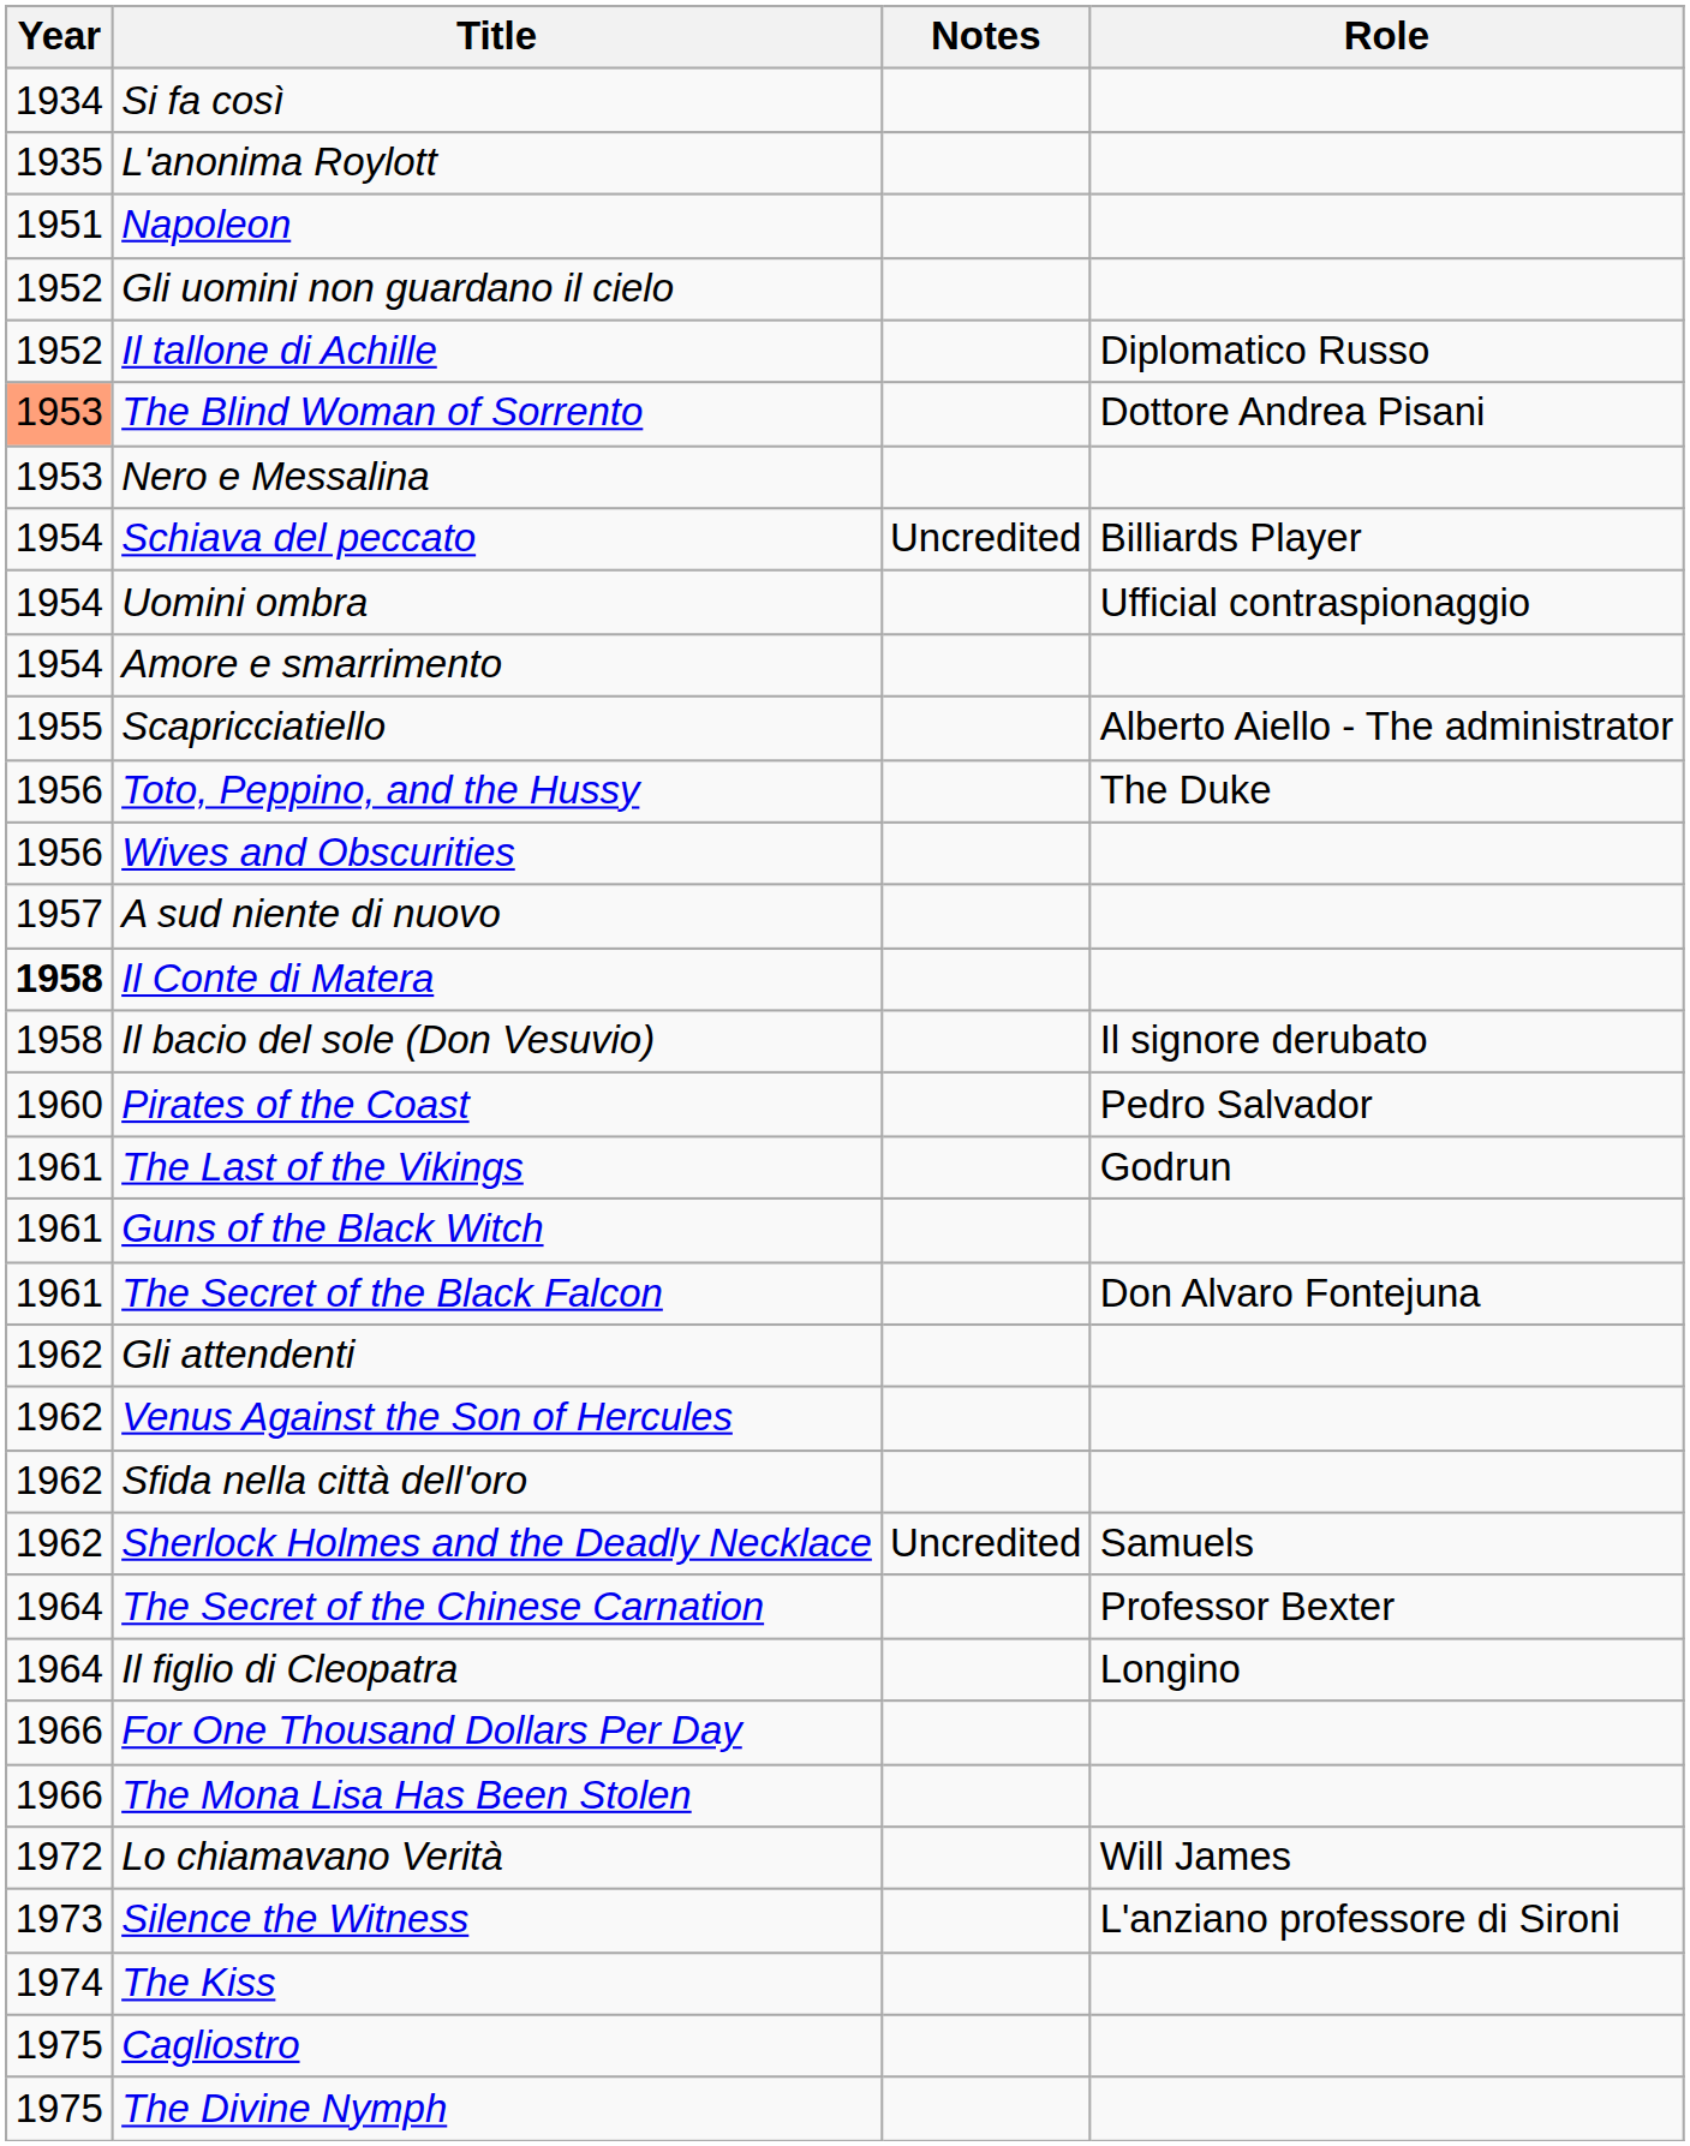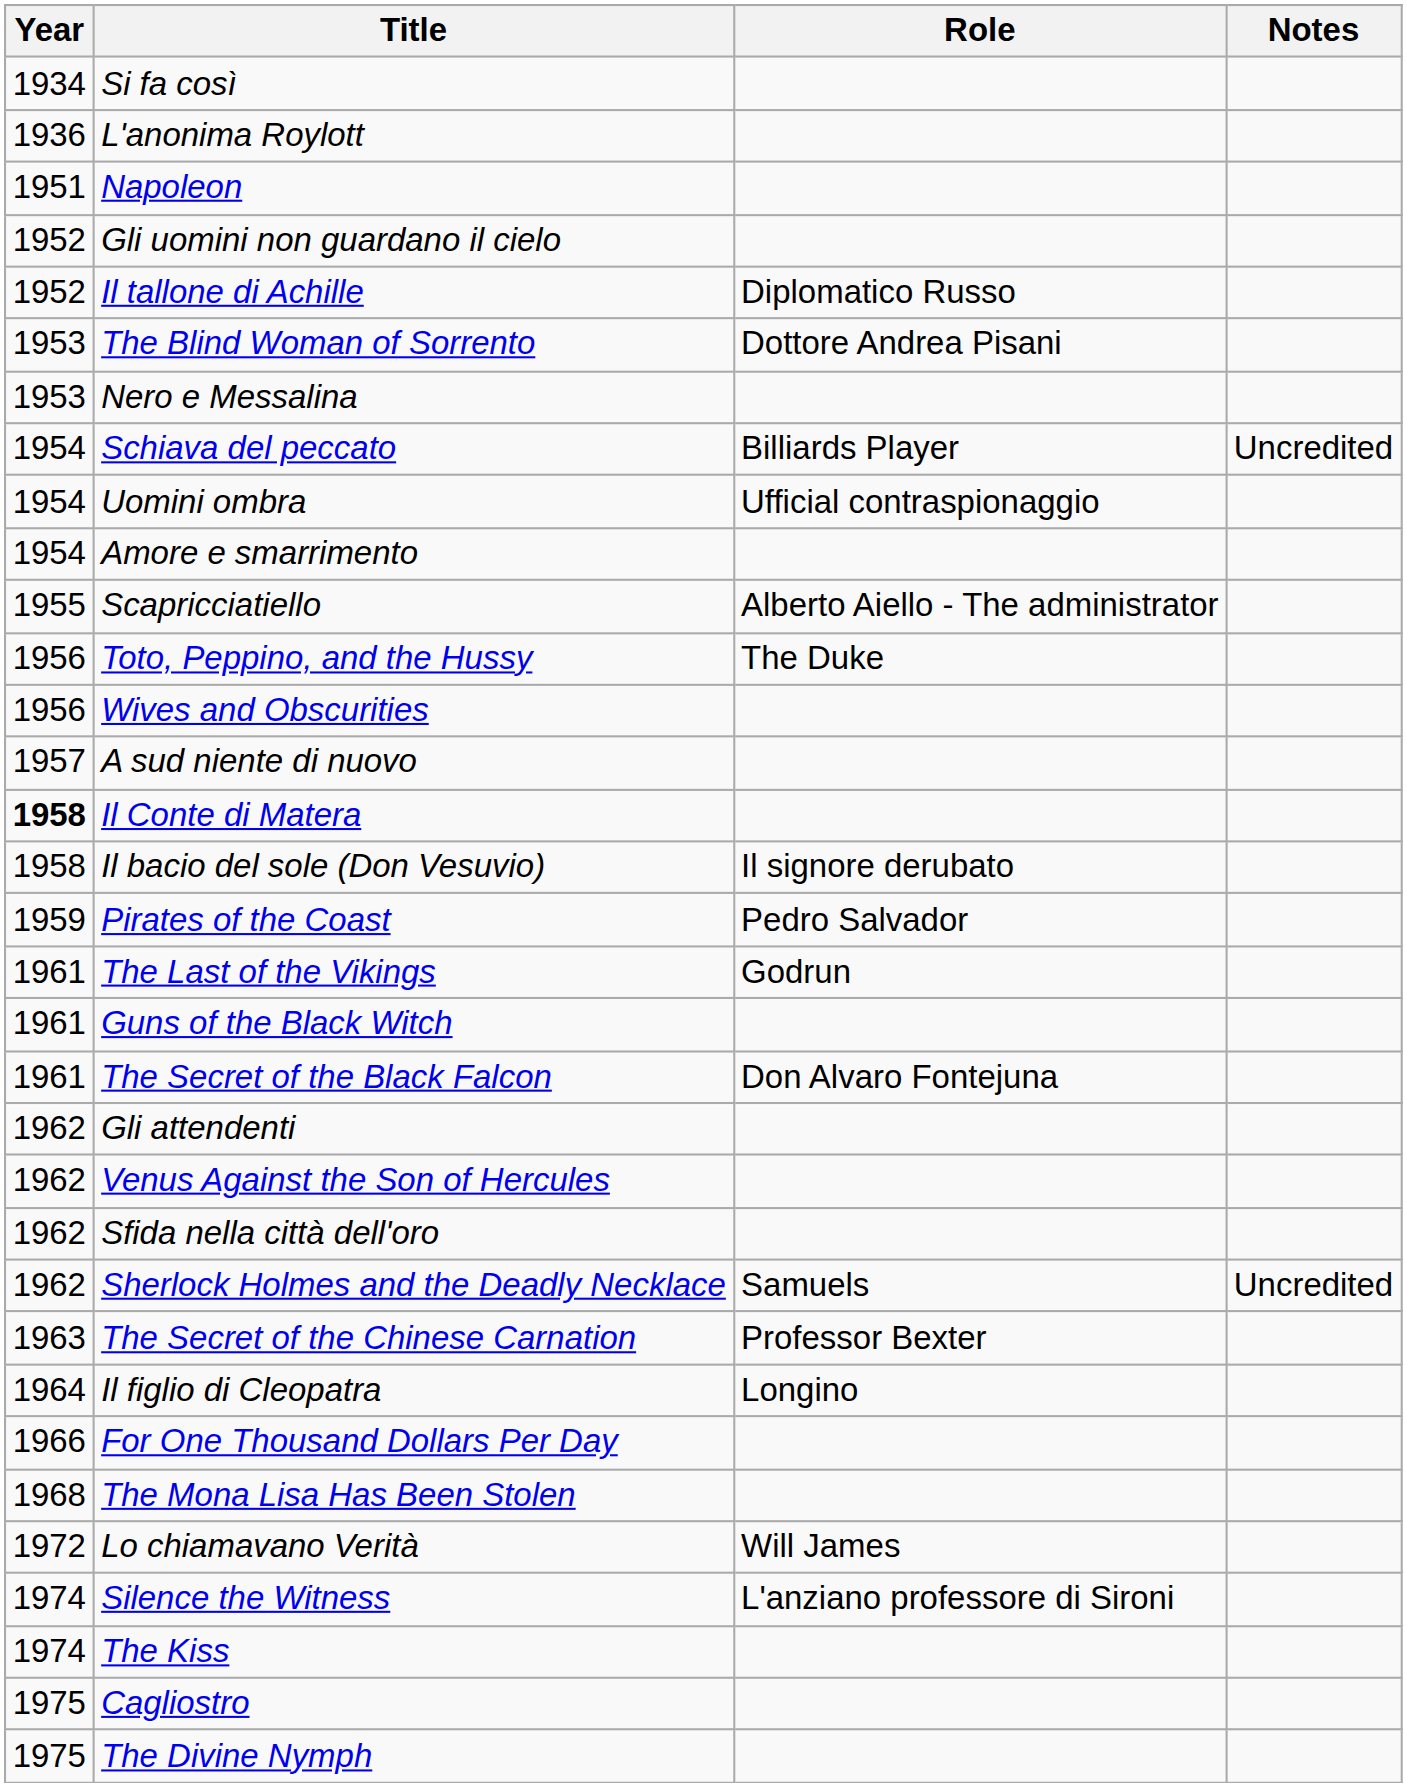 <table class="wikitable">
 <tr>
 <th>Year</th>
 <th>Title</th>
+<th>Role</th>
 <th>Notes</th>
-<th>Role</th>
 </tr>
 <tr>
 <td>1934</td>
 <td><em>Si fa così</em></td>
 <td></td>
 <td></td>
 </tr>
 <tr>
-<td>1935</td>
+<td>1936</td>
 <td><em>L'anonima Roylott</em></td>
 <td></td>
 <td></td>
 </tr>
 <tr>
 <td>1951</td>
 <td><em><a href='#'>Napoleon</a></em></td>
 <td></td>
 <td></td>
 </tr>
 <tr>
 <td>1952</td>
 <td><em>Gli uomini non guardano il cielo</em></td>
 <td></td>
 <td></td>
 </tr>
 <tr>
 <td>1952</td>
 <td><em><a href='#'>Il tallone di Achille</a></em></td>
+<td>Diplomatico Russo</td>
 <td></td>
-<td>Diplomatico Russo</td>
 </tr>
 <tr>
-<td style="background: lightsalmon;">1953</td>
+<td>1953</td>
 <td><em><a href='#'>The Blind Woman of Sorrento</a></em></td>
+<td>Dottore Andrea Pisani</td>
 <td></td>
-<td>Dottore Andrea Pisani</td>
 </tr>
 <tr>
 <td>1953</td>
 <td><em>Nero e Messalina</em></td>
 <td></td>
 <td></td>
 </tr>
 <tr>
 <td>1954</td>
 <td><em><a href='#'>Schiava del peccato</a></em></td>
+<td>Billiards Player</td>
 <td>Uncredited</td>
-<td>Billiards Player</td>
 </tr>
 <tr>
 <td>1954</td>
 <td><em>Uomini ombra</em></td>
+<td>Ufficial contraspionaggio</td>
 <td></td>
-<td>Ufficial contraspionaggio</td>
 </tr>
 <tr>
 <td>1954</td>
 <td><em>Amore e smarrimento</em></td>
 <td></td>
 <td></td>
 </tr>
 <tr>
 <td>1955</td>
 <td><em>Scapricciatiello</em></td>
+<td>Alberto Aiello - The administrator</td>
 <td></td>
-<td>Alberto Aiello - The administrator</td>
 </tr>
 <tr>
 <td>1956</td>
 <td><em><a href='#'>Toto, Peppino, and the Hussy</a></em></td>
+<td>The Duke</td>
 <td></td>
-<td>The Duke</td>
 </tr>
 <tr>
 <td>1956</td>
 <td><em><a href='#'>Wives and Obscurities</a></em></td>
 <td></td>
 <td></td>
 </tr>
 <tr>
 <td>1957</td>
 <td><em>A sud niente di nuovo</em></td>
 <td></td>
 <td></td>
 </tr>
 <tr>
 <td><strong>1958</strong></td>
 <td><em><a href='#'>Il Conte di Matera</a></em></td>
 <td></td>
 <td></td>
 </tr>
 <tr>
 <td>1958</td>
 <td><em>Il bacio del sole (Don Vesuvio)</em></td>
+<td>Il signore derubato</td>
 <td></td>
-<td>Il signore derubato</td>
 </tr>
 <tr>
-<td>1960</td>
+<td>1959</td>
 <td><em><a href='#'>Pirates of the Coast</a></em></td>
+<td>Pedro Salvador</td>
 <td></td>
-<td>Pedro Salvador</td>
 </tr>
 <tr>
 <td>1961</td>
 <td><em><a href='#'>The Last of the Vikings</a></em></td>
+<td>Godrun</td>
 <td></td>
-<td>Godrun</td>
 </tr>
 <tr>
 <td>1961</td>
 <td><em><a href='#'>Guns of the Black Witch</a></em></td>
 <td></td>
 <td></td>
 </tr>
 <tr>
 <td>1961</td>
 <td><em><a href='#'>The Secret of the Black Falcon</a></em></td>
+<td>Don Alvaro Fontejuna</td>
 <td></td>
-<td>Don Alvaro Fontejuna</td>
 </tr>
 <tr>
 <td>1962</td>
 <td><em>Gli attendenti</em></td>
 <td></td>
 <td></td>
 </tr>
 <tr>
 <td>1962</td>
 <td><em><a href='#'>Venus Against the Son of Hercules</a></em></td>
 <td></td>
 <td></td>
 </tr>
 <tr>
 <td>1962</td>
 <td><em>Sfida nella città dell'oro</em></td>
 <td></td>
 <td></td>
 </tr>
 <tr>
 <td>1962</td>
 <td><em><a href='#'>Sherlock Holmes and the Deadly Necklace</a></em></td>
+<td>Samuels</td>
 <td>Uncredited</td>
-<td>Samuels</td>
 </tr>
 <tr>
-<td>1964</td>
+<td>1963</td>
 <td><em><a href='#'>The Secret of the Chinese Carnation</a></em></td>
+<td>Professor Bexter</td>
 <td></td>
-<td>Professor Bexter</td>
 </tr>
 <tr>
 <td>1964</td>
 <td><em>Il figlio di Cleopatra</em></td>
+<td>Longino</td>
 <td></td>
-<td>Longino</td>
 </tr>
 <tr>
 <td>1966</td>
 <td><em><a href='#'>For One Thousand Dollars Per Day</a></em></td>
 <td></td>
 <td></td>
 </tr>
 <tr>
-<td>1966</td>
+<td>1968</td>
 <td><em><a href='#'>The Mona Lisa Has Been Stolen</a></em></td>
 <td></td>
 <td></td>
 </tr>
 <tr>
 <td>1972</td>
 <td><em>Lo chiamavano Verità</em></td>
+<td>Will James</td>
 <td></td>
-<td>Will James</td>
 </tr>
 <tr>
-<td>1973</td>
+<td>1974</td>
 <td><em><a href='#'>Silence the Witness</a></em></td>
+<td>L'anziano professore di Sironi</td>
 <td></td>
-<td>L'anziano professore di Sironi</td>
 </tr>
 <tr>
 <td>1974</td>
 <td><em><a href='#'>The Kiss</a></em></td>
 <td></td>
 <td></td>
 </tr>
 <tr>
 <td>1975</td>
 <td><em><a href='#'>Cagliostro</a></em></td>
 <td></td>
 <td></td>
 </tr>
 <tr>
 <td>1975</td>
 <td><em><a href='#'>The Divine Nymph</a></em></td>
 <td></td>
 <td></td>
 </tr>
 </table>
